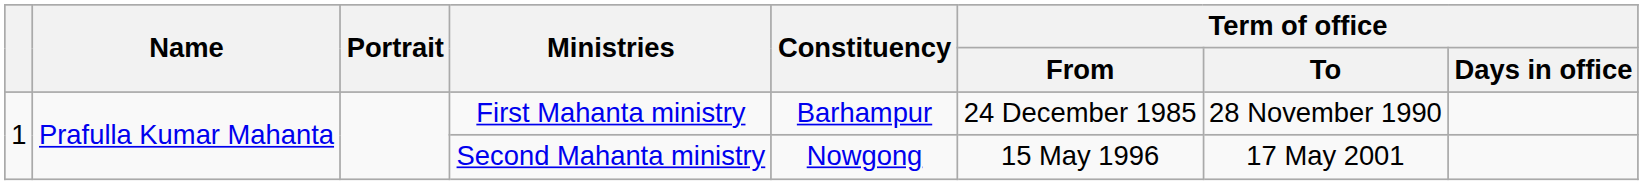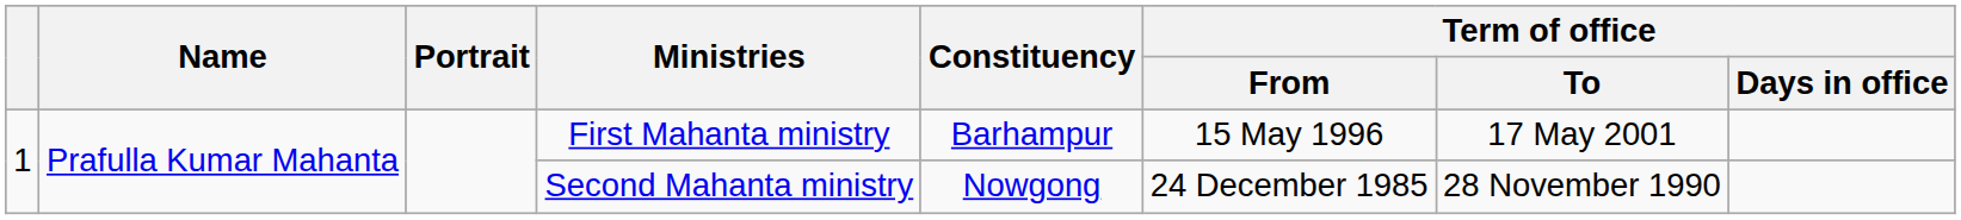 <table class="wikitable sortable"; style="text-align:center">
 <tr>
 <th rowspan=2 scope=col></th>
 <th rowspan=2>Name</th>
 <th rowspan=2>Portrait</th>
 <th rowspan="2">Ministries</th>
 <th rowspan="2">Constituency</th>
 <th colspan=3>Term of office</th>
 </tr>
 <tr>
 <th>From</th>
 <th>To</th>
 <th>Days in office</th>
 </tr>
 <tr>
 <td rowspan="2">1</td>
 <td rowspan="2"><a href='#'>Prafulla Kumar Mahanta</a></td>
 <td rowspan="2"></td>
 <td><a href='#'>First Mahanta ministry</a></td>
 <td><a href='#'>Barhampur</a></td>
-<td>24 December 1985</td>
-<td>28 November 1990</td>
+<td>15 May 1996</td>
+<td>17 May 2001</td>
 <td></td>
 </tr>
 <tr>
 <td><a href='#'>Second Mahanta ministry</a></td>
 <td><a href='#'>Nowgong</a></td>
-<td>15 May 1996</td>
-<td>17 May 2001</td>
+<td>24 December 1985</td>
+<td>28 November 1990</td>
 <td></td>
 </tr>
 </table>
